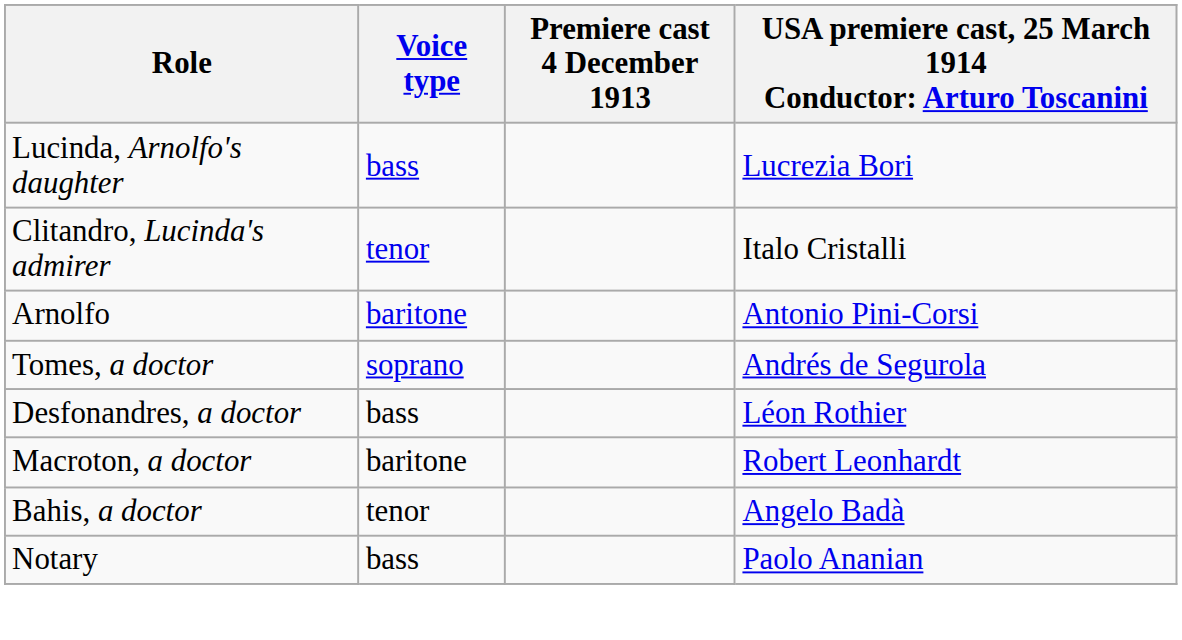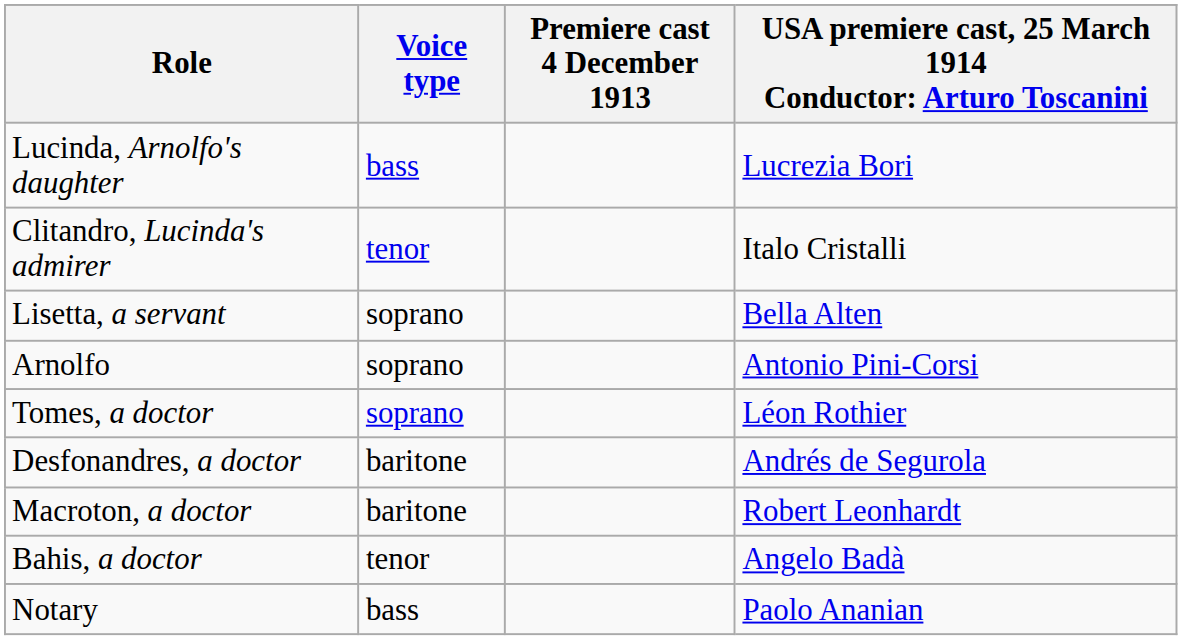 <table class="wikitable">
 <tr>
 <th>Role</th>
 <th><a href='#'>Voice type</a></th>
 <th>Premiere cast<br>4 December 1913</th>
 <th>USA premiere cast, 25 March 1914<br>Conductor: <a href='#'>Arturo Toscanini</a></th>
 </tr>
 <tr>
 <td>Lucinda, <em>Arnolfo's daughter</em></td>
 <td><a href='#'>bass</a></td>
 <td></td>
 <td><a href='#'>Lucrezia Bori</a></td>
 </tr>
 <tr>
 <td>Clitandro, <em>Lucinda's admirer</em></td>
 <td><a href='#'>tenor</a></td>
 <td></td>
 <td>Italo Cristalli</td>
 </tr>
 <tr>
+<td>Lisetta, <em>a servant</em></td>
+<td>soprano</td>
+<td></td>
+<td><a href='#'>Bella Alten</a></td>
+</tr>
+<tr>
 <td>Arnolfo</td>
-<td><a href='#'>baritone</a></td>
+<td>soprano</td>
 <td></td>
 <td><a href='#'>Antonio Pini-Corsi</a></td>
 </tr>
 <tr>
 <td>Tomes, <em>a doctor</em></td>
 <td><a href='#'>soprano</a></td>
 <td></td>
-<td><a href='#'>Andrés de Segurola</a></td>
+<td><a href='#'>Léon Rothier</a></td>
 </tr>
 <tr>
 <td>Desfonandres, <em>a doctor</em></td>
-<td>bass</td>
+<td>baritone</td>
 <td></td>
-<td><a href='#'>Léon Rothier</a></td>
+<td><a href='#'>Andrés de Segurola</a></td>
 </tr>
 <tr>
 <td>Macroton, <em>a doctor</em></td>
 <td>baritone</td>
 <td></td>
 <td><a href='#'>Robert Leonhardt</a></td>
 </tr>
 <tr>
 <td>Bahis, <em>a doctor</em></td>
 <td>tenor</td>
 <td></td>
 <td><a href='#'>Angelo Badà</a></td>
 </tr>
 <tr>
 <td>Notary</td>
 <td>bass</td>
 <td></td>
 <td><a href='#'>Paolo Ananian</a></td>
 </tr>
 </table>
